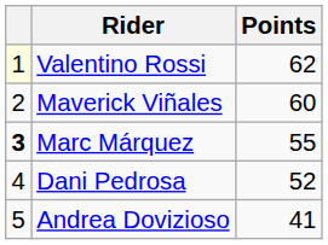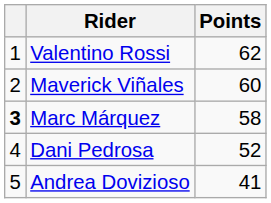 <table class="wikitable" style="font-size: 95%;">
 <tr>
 <th></th>
 <th>Rider</th>
 <th>Points</th>
 </tr>
 <tr>
-<td align=center style="background: lightyellow;">1</td>
+<td align=center>1</td>
 <td> <a href='#'>Valentino Rossi</a></td>
 <td align=right>62</td>
 </tr>
 <tr>
 <td align=center>2</td>
 <td> <a href='#'>Maverick Viñales</a></td>
 <td align=right>60</td>
 </tr>
 <tr>
 <td align=center><strong>3</strong></td>
 <td> <a href='#'>Marc Márquez</a></td>
-<td align=right>55</td>
+<td align=right>58</td>
 </tr>
 <tr>
 <td align=center>4</td>
 <td> <a href='#'>Dani Pedrosa</a></td>
 <td align=right>52</td>
 </tr>
 <tr>
 <td align=center>5</td>
 <td> <a href='#'>Andrea Dovizioso</a></td>
 <td align=right>41</td>
 </tr>
 </table>
